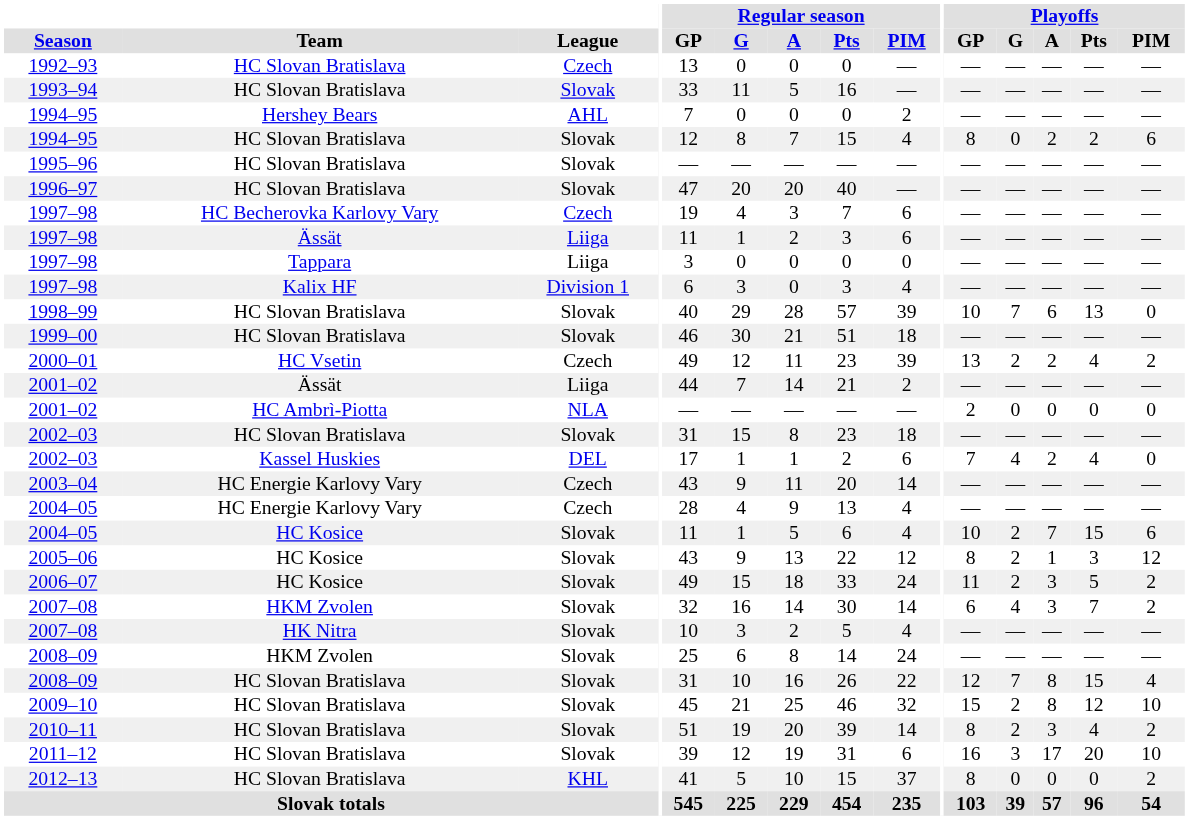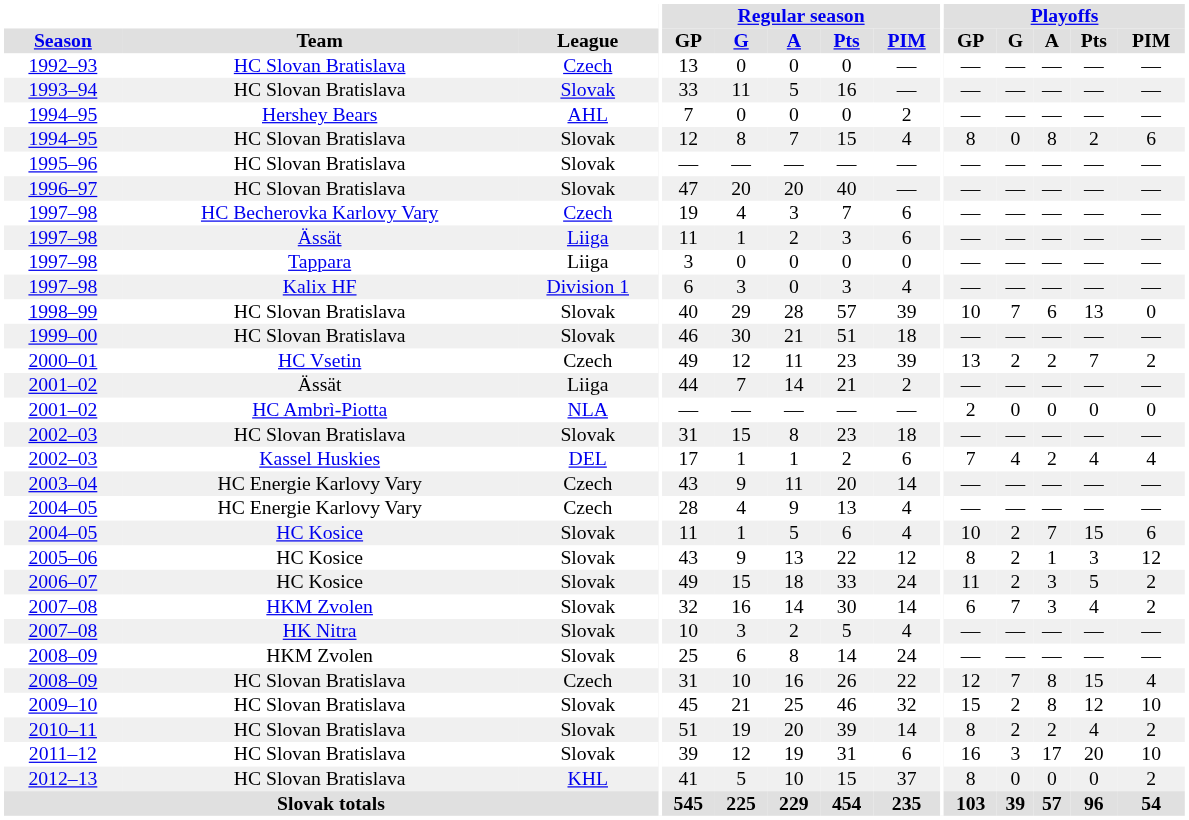 <table border="0" cellpadding="1" cellspacing="0" style="text-align:center; width:60em">
 <tr bgcolor="#e0e0e0">
 <th colspan="3" bgcolor="#ffffff"></th>
 <th rowspan="99" bgcolor="#ffffff"></th>
 <th colspan="5"><a href='#'>Regular season</a></th>
 <th rowspan="99" bgcolor="#ffffff"></th>
 <th colspan="5"><a href='#'>Playoffs</a></th>
 </tr>
 <tr bgcolor="#e0e0e0">
 <th><a href='#'>Season</a></th>
 <th>Team</th>
 <th>League</th>
 <th>GP</th>
 <th><a href='#'>G</a></th>
 <th><a href='#'>A</a></th>
 <th><a href='#'>Pts</a></th>
 <th><a href='#'>PIM</a></th>
 <th>GP</th>
 <th>G</th>
 <th>A</th>
 <th>Pts</th>
 <th>PIM</th>
 </tr>
 <tr>
 <td><a href='#'>1992–93</a></td>
 <td><a href='#'>HC Slovan Bratislava</a></td>
 <td><a href='#'>Czech</a></td>
 <td>13</td>
 <td>0</td>
 <td>0</td>
 <td>0</td>
 <td>—</td>
 <td>—</td>
 <td>—</td>
 <td>—</td>
 <td>—</td>
 <td>—</td>
 </tr>
 <tr bgcolor="#f0f0f0">
 <td><a href='#'>1993–94</a></td>
 <td>HC Slovan Bratislava</td>
 <td><a href='#'>Slovak</a></td>
 <td>33</td>
 <td>11</td>
 <td>5</td>
 <td>16</td>
 <td>—</td>
 <td>—</td>
 <td>—</td>
 <td>—</td>
 <td>—</td>
 <td>—</td>
 </tr>
 <tr>
 <td><a href='#'>1994–95</a></td>
 <td><a href='#'>Hershey Bears</a></td>
 <td><a href='#'>AHL</a></td>
 <td>7</td>
 <td>0</td>
 <td>0</td>
 <td>0</td>
 <td>2</td>
 <td>—</td>
 <td>—</td>
 <td>—</td>
 <td>—</td>
 <td>—</td>
 </tr>
 <tr bgcolor="#f0f0f0">
 <td><a href='#'>1994–95</a></td>
 <td>HC Slovan Bratislava</td>
 <td>Slovak</td>
 <td>12</td>
 <td>8</td>
 <td>7</td>
 <td>15</td>
 <td>4</td>
 <td>8</td>
 <td>0</td>
-<td>2</td>
+<td>8</td>
 <td>2</td>
 <td>6</td>
 </tr>
 <tr>
 <td><a href='#'>1995–96</a></td>
 <td>HC Slovan Bratislava</td>
 <td>Slovak</td>
 <td>—</td>
 <td>—</td>
 <td>—</td>
 <td>—</td>
 <td>—</td>
 <td>—</td>
 <td>—</td>
 <td>—</td>
 <td>—</td>
 <td>—</td>
 </tr>
 <tr bgcolor="#f0f0f0">
 <td><a href='#'>1996–97</a></td>
 <td>HC Slovan Bratislava</td>
 <td>Slovak</td>
 <td>47</td>
 <td>20</td>
 <td>20</td>
 <td>40</td>
 <td>—</td>
 <td>—</td>
 <td>—</td>
 <td>—</td>
 <td>—</td>
 <td>—</td>
 </tr>
 <tr>
 <td><a href='#'>1997–98</a></td>
 <td><a href='#'>HC Becherovka Karlovy Vary</a></td>
 <td><a href='#'>Czech</a></td>
 <td>19</td>
 <td>4</td>
 <td>3</td>
 <td>7</td>
 <td>6</td>
 <td>—</td>
 <td>—</td>
 <td>—</td>
 <td>—</td>
 <td>—</td>
 </tr>
 <tr bgcolor="#f0f0f0">
 <td><a href='#'>1997–98</a></td>
 <td><a href='#'>Ässät</a></td>
 <td><a href='#'>Liiga</a></td>
 <td>11</td>
 <td>1</td>
 <td>2</td>
 <td>3</td>
 <td>6</td>
 <td>—</td>
 <td>—</td>
 <td>—</td>
 <td>—</td>
 <td>—</td>
 </tr>
 <tr>
 <td><a href='#'>1997–98</a></td>
 <td><a href='#'>Tappara</a></td>
 <td>Liiga</td>
 <td>3</td>
 <td>0</td>
 <td>0</td>
 <td>0</td>
 <td>0</td>
 <td>—</td>
 <td>—</td>
 <td>—</td>
 <td>—</td>
 <td>—</td>
 </tr>
 <tr bgcolor="#f0f0f0">
 <td><a href='#'>1997–98</a></td>
 <td><a href='#'>Kalix HF</a></td>
 <td><a href='#'>Division 1</a></td>
 <td>6</td>
 <td>3</td>
 <td>0</td>
 <td>3</td>
 <td>4</td>
 <td>—</td>
 <td>—</td>
 <td>—</td>
 <td>—</td>
 <td>—</td>
 </tr>
 <tr>
 <td><a href='#'>1998–99</a></td>
 <td>HC Slovan Bratislava</td>
 <td>Slovak</td>
 <td>40</td>
 <td>29</td>
 <td>28</td>
 <td>57</td>
 <td>39</td>
 <td>10</td>
 <td>7</td>
 <td>6</td>
 <td>13</td>
 <td>0</td>
 </tr>
 <tr bgcolor="#f0f0f0">
 <td><a href='#'>1999–00</a></td>
 <td>HC Slovan Bratislava</td>
 <td>Slovak</td>
 <td>46</td>
 <td>30</td>
 <td>21</td>
 <td>51</td>
 <td>18</td>
 <td>—</td>
 <td>—</td>
 <td>—</td>
 <td>—</td>
 <td>—</td>
 </tr>
 <tr>
 <td><a href='#'>2000–01</a></td>
 <td><a href='#'>HC Vsetin</a></td>
 <td>Czech</td>
 <td>49</td>
 <td>12</td>
 <td>11</td>
 <td>23</td>
 <td>39</td>
 <td>13</td>
 <td>2</td>
 <td>2</td>
-<td>4</td>
+<td>7</td>
 <td>2</td>
 </tr>
 <tr bgcolor="#f0f0f0">
 <td><a href='#'>2001–02</a></td>
 <td>Ässät</td>
 <td>Liiga</td>
 <td>44</td>
 <td>7</td>
 <td>14</td>
 <td>21</td>
 <td>2</td>
 <td>—</td>
 <td>—</td>
 <td>—</td>
 <td>—</td>
 <td>—</td>
 </tr>
 <tr>
 <td><a href='#'>2001–02</a></td>
 <td><a href='#'>HC Ambrì-Piotta</a></td>
 <td><a href='#'>NLA</a></td>
 <td>—</td>
 <td>—</td>
 <td>—</td>
 <td>—</td>
 <td>—</td>
 <td>2</td>
 <td>0</td>
 <td>0</td>
 <td>0</td>
 <td>0</td>
 </tr>
 <tr bgcolor="#f0f0f0">
 <td><a href='#'>2002–03</a></td>
 <td>HC Slovan Bratislava</td>
 <td>Slovak</td>
 <td>31</td>
 <td>15</td>
 <td>8</td>
 <td>23</td>
 <td>18</td>
 <td>—</td>
 <td>—</td>
 <td>—</td>
 <td>—</td>
 <td>—</td>
 </tr>
 <tr>
 <td><a href='#'>2002–03</a></td>
 <td><a href='#'>Kassel Huskies</a></td>
 <td><a href='#'>DEL</a></td>
 <td>17</td>
 <td>1</td>
 <td>1</td>
 <td>2</td>
 <td>6</td>
 <td>7</td>
 <td>4</td>
 <td>2</td>
 <td>4</td>
-<td>0</td>
+<td>4</td>
 </tr>
 <tr bgcolor="#f0f0f0">
 <td><a href='#'>2003–04</a></td>
 <td>HC Energie Karlovy Vary</td>
 <td>Czech</td>
 <td>43</td>
 <td>9</td>
 <td>11</td>
 <td>20</td>
 <td>14</td>
 <td>—</td>
 <td>—</td>
 <td>—</td>
 <td>—</td>
 <td>—</td>
 </tr>
 <tr>
 <td><a href='#'>2004–05</a></td>
 <td>HC Energie Karlovy Vary</td>
 <td>Czech</td>
 <td>28</td>
 <td>4</td>
 <td>9</td>
 <td>13</td>
 <td>4</td>
 <td>—</td>
 <td>—</td>
 <td>—</td>
 <td>—</td>
 <td>—</td>
 </tr>
 <tr bgcolor="#f0f0f0">
 <td><a href='#'>2004–05</a></td>
 <td><a href='#'>HC Kosice</a></td>
 <td>Slovak</td>
 <td>11</td>
 <td>1</td>
 <td>5</td>
 <td>6</td>
 <td>4</td>
 <td>10</td>
 <td>2</td>
 <td>7</td>
 <td>15</td>
 <td>6</td>
 </tr>
 <tr>
 <td><a href='#'>2005–06</a></td>
 <td>HC Kosice</td>
 <td>Slovak</td>
 <td>43</td>
 <td>9</td>
 <td>13</td>
 <td>22</td>
 <td>12</td>
 <td>8</td>
 <td>2</td>
 <td>1</td>
 <td>3</td>
 <td>12</td>
 </tr>
 <tr bgcolor="#f0f0f0">
 <td><a href='#'>2006–07</a></td>
 <td>HC Kosice</td>
 <td>Slovak</td>
 <td>49</td>
 <td>15</td>
 <td>18</td>
 <td>33</td>
 <td>24</td>
 <td>11</td>
 <td>2</td>
 <td>3</td>
 <td>5</td>
 <td>2</td>
 </tr>
 <tr>
 <td><a href='#'>2007–08</a></td>
 <td><a href='#'>HKM Zvolen</a></td>
 <td>Slovak</td>
 <td>32</td>
 <td>16</td>
 <td>14</td>
 <td>30</td>
 <td>14</td>
 <td>6</td>
+<td>7</td>
+<td>3</td>
 <td>4</td>
-<td>3</td>
-<td>7</td>
 <td>2</td>
 </tr>
 <tr bgcolor="#f0f0f0">
 <td><a href='#'>2007–08</a></td>
 <td><a href='#'>HK Nitra</a></td>
 <td>Slovak</td>
 <td>10</td>
 <td>3</td>
 <td>2</td>
 <td>5</td>
 <td>4</td>
 <td>—</td>
 <td>—</td>
 <td>—</td>
 <td>—</td>
 <td>—</td>
 </tr>
 <tr>
 <td><a href='#'>2008–09</a></td>
 <td>HKM Zvolen</td>
 <td>Slovak</td>
 <td>25</td>
 <td>6</td>
 <td>8</td>
 <td>14</td>
 <td>24</td>
 <td>—</td>
 <td>—</td>
 <td>—</td>
 <td>—</td>
 <td>—</td>
 </tr>
 <tr bgcolor="#f0f0f0">
 <td><a href='#'>2008–09</a></td>
 <td>HC Slovan Bratislava</td>
-<td>Slovak</td>
+<td>Czech</td>
 <td>31</td>
 <td>10</td>
 <td>16</td>
 <td>26</td>
 <td>22</td>
 <td>12</td>
 <td>7</td>
 <td>8</td>
 <td>15</td>
 <td>4</td>
 </tr>
 <tr>
 <td><a href='#'>2009–10</a></td>
 <td>HC Slovan Bratislava</td>
 <td>Slovak</td>
 <td>45</td>
 <td>21</td>
 <td>25</td>
 <td>46</td>
 <td>32</td>
 <td>15</td>
 <td>2</td>
 <td>8</td>
 <td>12</td>
 <td>10</td>
 </tr>
 <tr bgcolor="#f0f0f0">
 <td><a href='#'>2010–11</a></td>
 <td>HC Slovan Bratislava</td>
 <td>Slovak</td>
 <td>51</td>
 <td>19</td>
 <td>20</td>
 <td>39</td>
 <td>14</td>
 <td>8</td>
 <td>2</td>
-<td>3</td>
+<td>2</td>
 <td>4</td>
 <td>2</td>
 </tr>
 <tr>
 <td><a href='#'>2011–12</a></td>
 <td>HC Slovan Bratislava</td>
 <td>Slovak</td>
 <td>39</td>
 <td>12</td>
 <td>19</td>
 <td>31</td>
 <td>6</td>
 <td>16</td>
 <td>3</td>
 <td>17</td>
 <td>20</td>
 <td>10</td>
 </tr>
 <tr bgcolor="#f0f0f0">
 <td><a href='#'>2012–13</a></td>
 <td>HC Slovan Bratislava</td>
 <td><a href='#'>KHL</a></td>
 <td>41</td>
 <td>5</td>
 <td>10</td>
 <td>15</td>
 <td>37</td>
 <td>8</td>
 <td>0</td>
 <td>0</td>
 <td>0</td>
 <td>2</td>
 </tr>
 <tr>
 </tr>
 <tr ALIGN="center" bgcolor="#e0e0e0">
 <th colspan="3">Slovak totals</th>
 <th ALIGN="center">545</th>
 <th ALIGN="center">225</th>
 <th ALIGN="center">229</th>
 <th ALIGN="center">454</th>
 <th ALIGN="center">235</th>
 <th ALIGN="center">103</th>
 <th ALIGN="center">39</th>
 <th ALIGN="center">57</th>
 <th ALIGN="center">96</th>
 <th ALIGN="center">54</th>
 </tr>
 </table>
